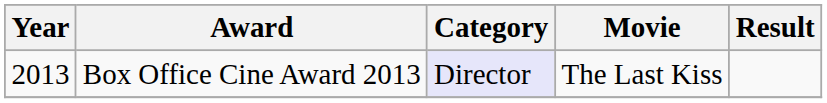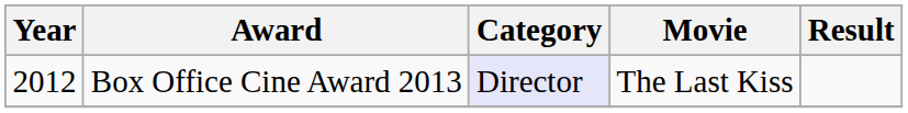 <table class="wikitable sortable">
 <tr>
 <th>Year</th>
 <th>Award</th>
 <th>Category</th>
 <th>Movie</th>
 <th>Result</th>
 </tr>
 <tr>
-<td>2013</td>
+<td>2012</td>
 <td>Box Office Cine Award 2013</td>
 <td style="background: lavender;">Director</td>
 <td>The Last Kiss</td>
 <td></td>
 </tr>
 <tr>
 </tr>
 </table>
